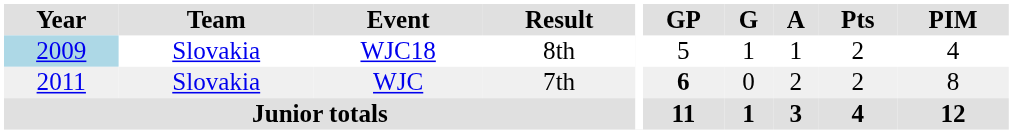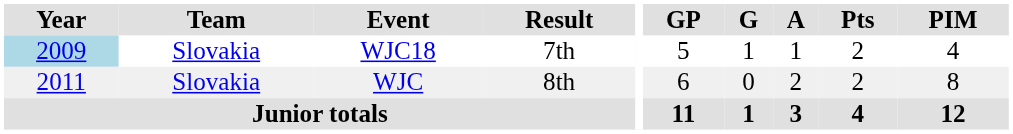 <table border="0" cellpadding="1" cellspacing="0" ID="Table3" style="text-align:center; width:40em">
 <tr ALIGN="center" bgcolor="#e0e0e0">
 <th>Year</th>
 <th>Team</th>
 <th>Event</th>
 <th>Result</th>
 <th rowspan="99" bgcolor="#ffffff"></th>
 <th>GP</th>
 <th>G</th>
 <th>A</th>
 <th>Pts</th>
 <th>PIM</th>
 </tr>
 <tr>
 <td style="background: lightblue;"><a href='#'>2009</a></td>
 <td><a href='#'>Slovakia</a></td>
 <td><a href='#'>WJC18</a></td>
-<td>8th</td>
+<td>7th</td>
 <td>5</td>
 <td>1</td>
 <td>1</td>
 <td>2</td>
 <td>4</td>
 </tr>
 <tr bgcolor="#f0f0f0">
 <td><a href='#'>2011</a></td>
 <td><a href='#'>Slovakia</a></td>
 <td><a href='#'>WJC</a></td>
-<td>7th</td>
-<td><strong>6</strong></td>
+<td>8th</td>
+<td>6</td>
 <td>0</td>
 <td>2</td>
 <td>2</td>
 <td>8</td>
 </tr>
 <tr bgcolor="#e0e0e0">
 <th colspan="4">Junior totals</th>
 <th>11</th>
 <th>1</th>
 <th>3</th>
 <th>4</th>
 <th>12</th>
 </tr>
 </table>
